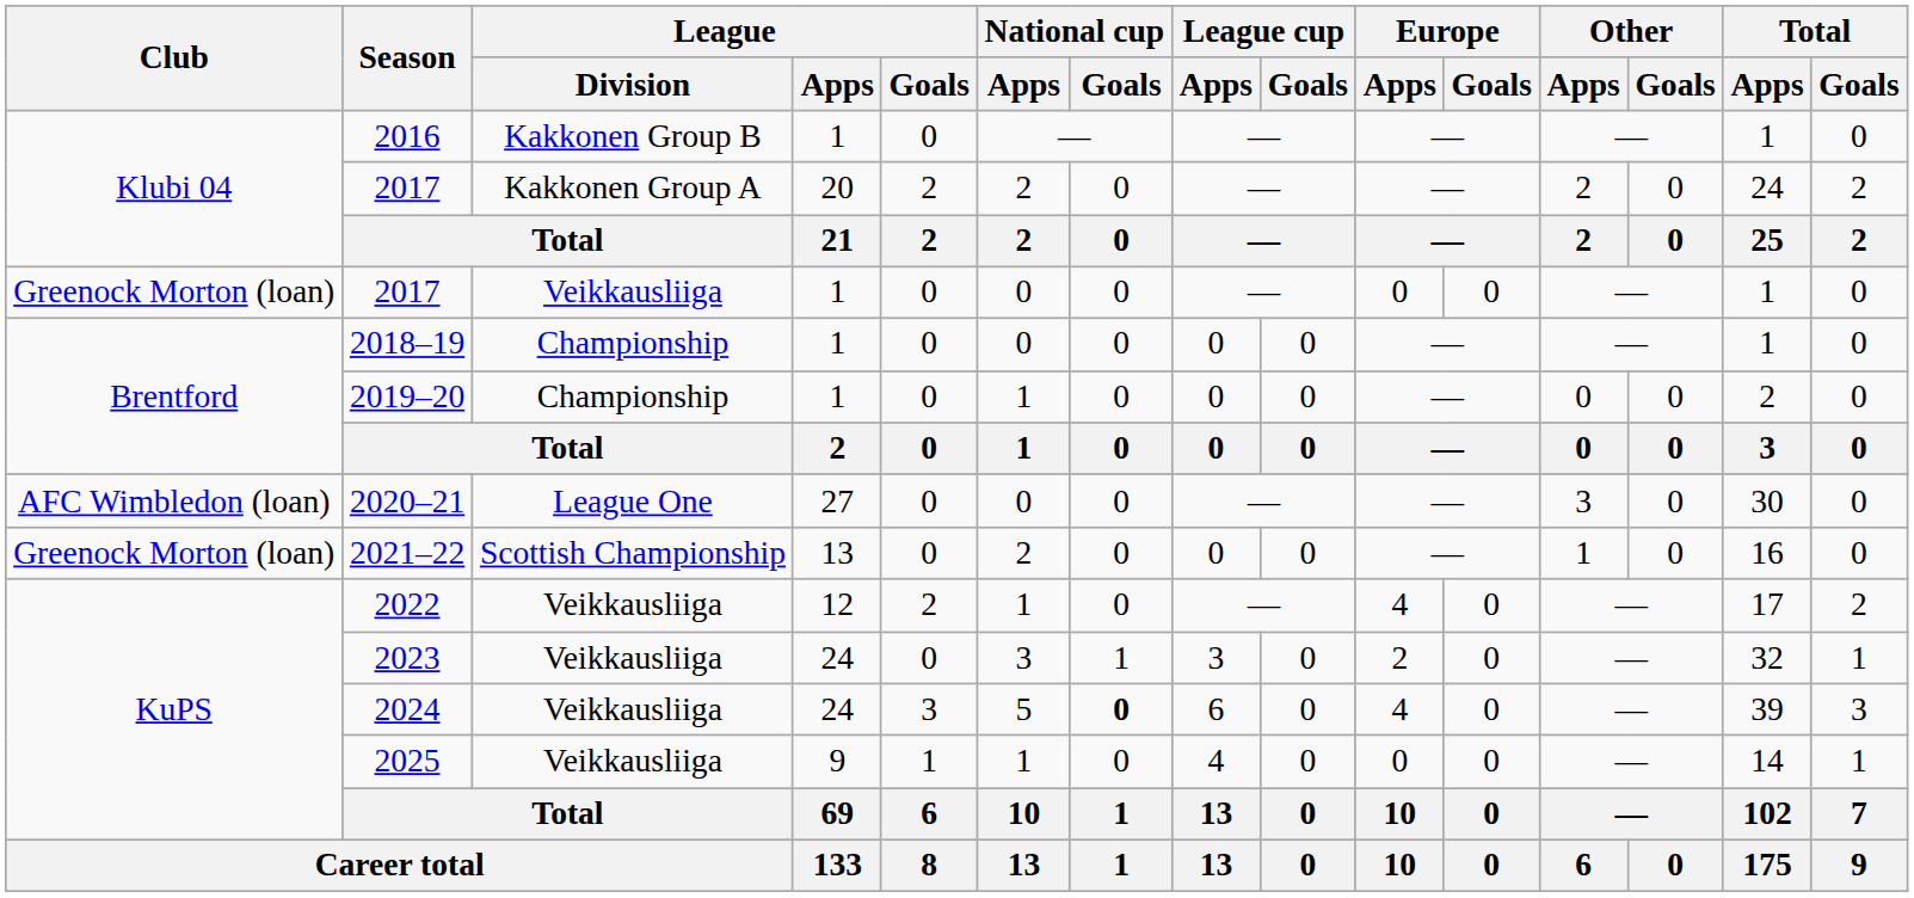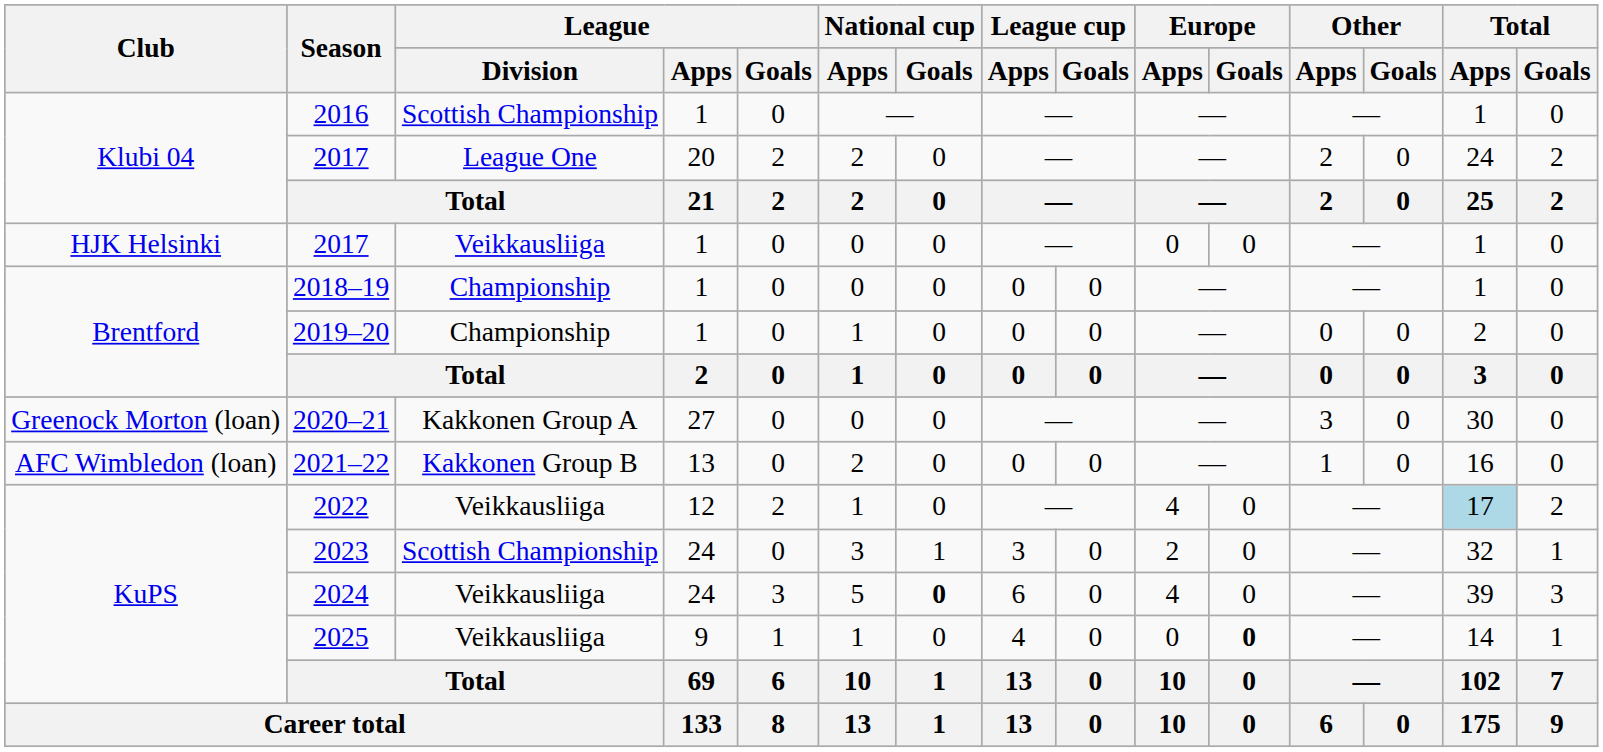 <table class="wikitable" style="text-align: center;">
 <tr>
 <th rowspan="2">Club</th>
 <th rowspan="2">Season</th>
 <th colspan="3">League</th>
 <th colspan="2">National cup</th>
 <th colspan="2">League cup</th>
 <th colspan="2">Europe</th>
 <th colspan="2">Other</th>
 <th colspan="2">Total</th>
 </tr>
 <tr>
 <th>Division</th>
 <th>Apps</th>
 <th>Goals</th>
 <th>Apps</th>
 <th>Goals</th>
 <th>Apps</th>
 <th>Goals</th>
 <th>Apps</th>
 <th>Goals</th>
 <th>Apps</th>
 <th>Goals</th>
 <th>Apps</th>
 <th>Goals</th>
 </tr>
 <tr>
 <td rowspan="3"><a href='#'>Klubi 04</a></td>
 <td><a href='#'>2016</a></td>
-<td><a href='#'>Kakkonen</a> Group B</td>
+<td><a href='#'>Scottish Championship</a></td>
 <td>1</td>
 <td>0</td>
 <td colspan="2">—</td>
 <td colspan="2">—</td>
 <td colspan="2">—</td>
 <td colspan="2">—</td>
 <td>1</td>
 <td>0</td>
 </tr>
 <tr>
 <td><a href='#'>2017</a></td>
-<td>Kakkonen Group A</td>
+<td><a href='#'>League One</a></td>
 <td>20</td>
 <td>2</td>
 <td>2</td>
 <td>0</td>
 <td colspan="2">—</td>
 <td colspan="2">—</td>
 <td>2</td>
 <td>0</td>
 <td>24</td>
 <td>2</td>
 </tr>
 <tr>
 <th colspan="2">Total</th>
 <th>21</th>
 <th>2</th>
 <th>2</th>
 <th>0</th>
 <th colspan="2">—</th>
 <th colspan="2">—</th>
 <th>2</th>
 <th>0</th>
 <th>25</th>
 <th>2</th>
 </tr>
 <tr>
-<td><a href='#'>Greenock Morton</a> (loan)</td>
+<td><a href='#'>HJK Helsinki</a></td>
 <td><a href='#'>2017</a></td>
 <td><a href='#'>Veikkausliiga</a></td>
 <td>1</td>
 <td>0</td>
 <td>0</td>
 <td>0</td>
 <td colspan="2">—</td>
 <td>0</td>
 <td>0</td>
 <td colspan="2">—</td>
 <td>1</td>
 <td>0</td>
 </tr>
 <tr>
 <td rowspan="3"><a href='#'>Brentford</a></td>
 <td><a href='#'>2018–19</a></td>
 <td><a href='#'>Championship</a></td>
 <td>1</td>
 <td>0</td>
 <td>0</td>
 <td>0</td>
 <td>0</td>
 <td>0</td>
 <td colspan="2">—</td>
 <td colspan="2">—</td>
 <td>1</td>
 <td>0</td>
 </tr>
 <tr>
 <td><a href='#'>2019–20</a></td>
 <td>Championship</td>
 <td>1</td>
 <td>0</td>
 <td>1</td>
 <td>0</td>
 <td>0</td>
 <td>0</td>
 <td colspan="2">—</td>
 <td>0</td>
 <td>0</td>
 <td>2</td>
 <td>0</td>
 </tr>
 <tr>
 <th colspan="2">Total</th>
 <th>2</th>
 <th>0</th>
 <th>1</th>
 <th>0</th>
 <th>0</th>
 <th>0</th>
 <th colspan="2">—</th>
 <th>0</th>
 <th>0</th>
 <th>3</th>
 <th>0</th>
 </tr>
 <tr>
-<td><a href='#'>AFC Wimbledon</a> (loan)</td>
+<td><a href='#'>Greenock Morton</a> (loan)</td>
 <td><a href='#'>2020–21</a></td>
-<td><a href='#'>League One</a></td>
+<td>Kakkonen Group A</td>
 <td>27</td>
 <td>0</td>
 <td>0</td>
 <td>0</td>
 <td colspan="2">—</td>
 <td colspan="2">—</td>
 <td>3</td>
 <td>0</td>
 <td>30</td>
 <td>0</td>
 </tr>
 <tr>
-<td><a href='#'>Greenock Morton</a> (loan)</td>
+<td><a href='#'>AFC Wimbledon</a> (loan)</td>
 <td><a href='#'>2021–22</a></td>
-<td><a href='#'>Scottish Championship</a></td>
+<td><a href='#'>Kakkonen</a> Group B</td>
 <td>13</td>
 <td>0</td>
 <td>2</td>
 <td>0</td>
 <td>0</td>
 <td>0</td>
 <td colspan="2">—</td>
 <td>1</td>
 <td>0</td>
 <td>16</td>
 <td>0</td>
 </tr>
 <tr>
 <td rowspan="5"><a href='#'>KuPS</a></td>
 <td><a href='#'>2022</a></td>
 <td>Veikkausliiga</td>
 <td>12</td>
 <td>2</td>
 <td>1</td>
 <td>0</td>
 <td colspan="2">—</td>
 <td>4</td>
 <td>0</td>
 <td colspan="2">—</td>
-<td>17</td>
+<td style="background: lightblue;">17</td>
 <td>2</td>
 </tr>
 <tr>
 <td><a href='#'>2023</a></td>
-<td>Veikkausliiga</td>
+<td><a href='#'>Scottish Championship</a></td>
 <td>24</td>
 <td>0</td>
 <td>3</td>
 <td>1</td>
 <td>3</td>
 <td>0</td>
 <td>2</td>
 <td>0</td>
 <td colspan="2">—</td>
 <td>32</td>
 <td>1</td>
 </tr>
 <tr>
 <td><a href='#'>2024</a></td>
 <td>Veikkausliiga</td>
 <td>24</td>
 <td>3</td>
 <td>5</td>
 <td><strong>0</strong></td>
 <td>6</td>
 <td>0</td>
 <td>4</td>
 <td>0</td>
 <td colspan="2">—</td>
 <td>39</td>
 <td>3</td>
 </tr>
 <tr>
 <td><a href='#'>2025</a></td>
 <td>Veikkausliiga</td>
 <td>9</td>
 <td>1</td>
 <td>1</td>
 <td>0</td>
 <td>4</td>
 <td>0</td>
 <td>0</td>
-<td>0</td>
+<td><strong>0</strong></td>
 <td colspan="2">—</td>
 <td>14</td>
 <td>1</td>
 </tr>
 <tr>
 <th colspan="2">Total</th>
 <th>69</th>
 <th>6</th>
 <th>10</th>
 <th>1</th>
 <th>13</th>
 <th>0</th>
 <th>10</th>
 <th>0</th>
 <th colspan="2">—</th>
 <th>102</th>
 <th>7</th>
 </tr>
 <tr>
 <th colspan="3">Career total</th>
 <th>133</th>
 <th>8</th>
 <th>13</th>
 <th>1</th>
 <th>13</th>
 <th>0</th>
 <th>10</th>
 <th>0</th>
 <th>6</th>
 <th>0</th>
 <th>175</th>
 <th>9</th>
 </tr>
 </table>
